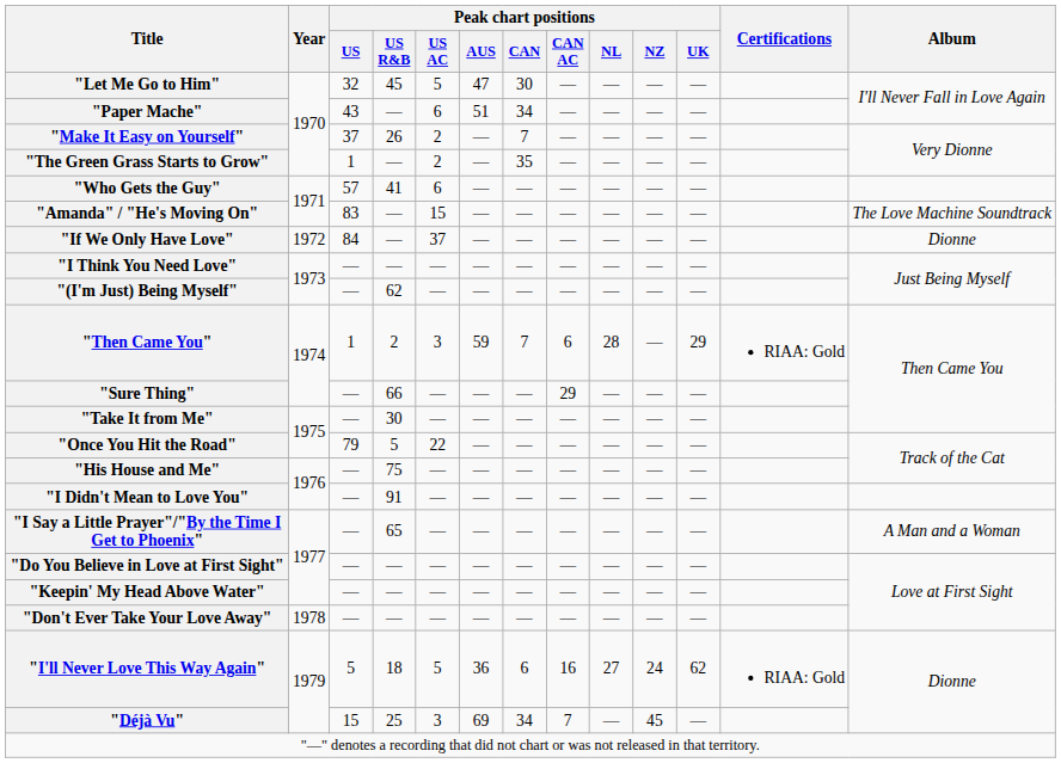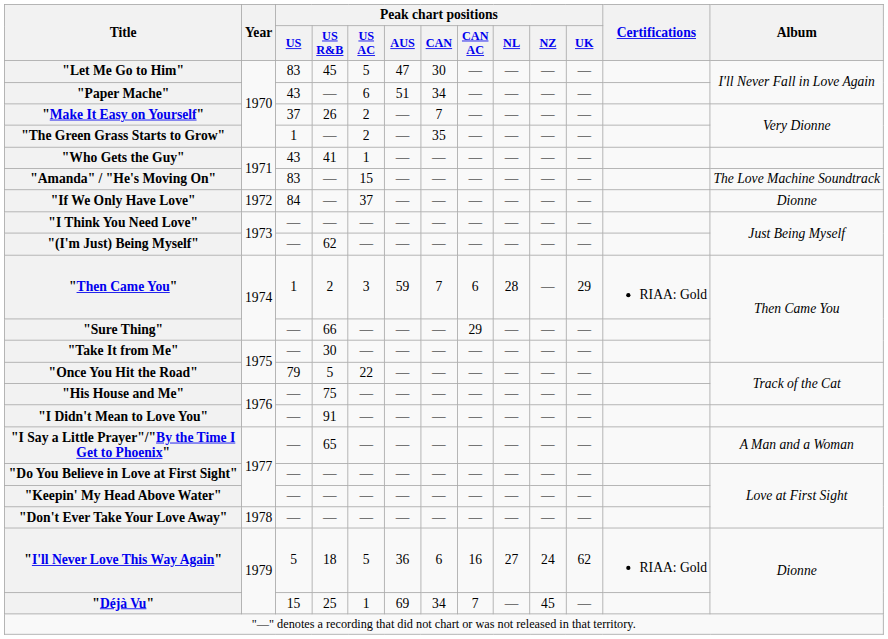 <table class="wikitable plainrowheaders" style="text-align:center;" border="1">
 <tr>
 <th scope="col" rowspan="2" style="width:17em;">Title</th>
 <th scope="col" rowspan="2">Year</th>
 <th scope="col" colspan="9">Peak chart positions</th>
 <th scope="col" rowspan="2"><a href='#'>Certifications</a></th>
 <th scope="col" rowspan="2">Album</th>
 </tr>
 <tr>
 <th scope="col" style="width:2.5em;font-size:90%;"><a href='#'>US</a><br></th>
 <th scope="col" style="width:2.5em;font-size:90%;"><a href='#'>US<br>R&B</a><br></th>
 <th scope="col" style="width:2.5em;font-size:90%;"><a href='#'>US<br>AC</a><br></th>
 <th scope="col" style="width:2.5em;font-size:90%;"><a href='#'>AUS</a><br></th>
 <th scope="col" style="width:2.5em;font-size:90%;"><a href='#'>CAN</a><br></th>
 <th scope="col" style="width:2.5em;font-size:90%;"><a href='#'>CAN<br>AC</a><br></th>
 <th scope="col" style="width:2.5em;font-size:90%;"><a href='#'>NL</a><br></th>
 <th scope="col" style="width:2.5em;font-size:90%;"><a href='#'>NZ</a><br></th>
 <th scope="col" style="width:2.5em;font-size:90%;"><a href='#'>UK</a><br></th>
 </tr>
 <tr>
 <th scope="row">"Let Me Go to Him"</th>
 <td rowspan="4">1970</td>
-<td>32</td>
+<td>83</td>
 <td>45</td>
 <td>5</td>
 <td>47</td>
 <td>30</td>
 <td>—</td>
 <td>—</td>
 <td>—</td>
 <td>—</td>
 <td></td>
 <td rowspan="2"><em>I'll Never Fall in Love Again</em></td>
 </tr>
 <tr>
 <th scope="row">"Paper Mache"</th>
 <td>43</td>
 <td>—</td>
 <td>6</td>
 <td>51</td>
 <td>34</td>
 <td>—</td>
 <td>—</td>
 <td>—</td>
 <td>—</td>
 <td></td>
 </tr>
 <tr>
 <th scope="row">"<a href='#'>Make It Easy on Yourself</a>"</th>
 <td>37</td>
 <td>26</td>
 <td>2</td>
 <td>—</td>
 <td>7</td>
 <td>—</td>
 <td>—</td>
 <td>—</td>
 <td>—</td>
 <td></td>
 <td rowspan="2"><em>Very Dionne</em></td>
 </tr>
 <tr>
 <th scope="row">"The Green Grass Starts to Grow"</th>
 <td>1</td>
 <td>—</td>
 <td>2</td>
 <td>—</td>
 <td>35</td>
 <td>—</td>
 <td>—</td>
 <td>—</td>
 <td>—</td>
 <td></td>
 </tr>
 <tr>
 <th scope="row">"Who Gets the Guy"</th>
 <td rowspan="2">1971</td>
-<td>57</td>
+<td>43</td>
 <td>41</td>
-<td>6</td>
+<td>1</td>
 <td>—</td>
 <td>—</td>
 <td>—</td>
 <td>—</td>
 <td>—</td>
 <td>—</td>
 <td></td>
 <td></td>
 </tr>
 <tr>
 <th scope="row">"Amanda" / "He's Moving On"</th>
 <td>83</td>
 <td>—</td>
 <td>15</td>
 <td>—</td>
 <td>—</td>
 <td>—</td>
 <td>—</td>
 <td>—</td>
 <td>—</td>
 <td></td>
 <td><em>The Love Machine Soundtrack </em></td>
 </tr>
 <tr>
 <th scope="row">"If We Only Have Love"</th>
 <td>1972</td>
 <td>84</td>
 <td>—</td>
 <td>37</td>
 <td>—</td>
 <td>—</td>
 <td>—</td>
 <td>—</td>
 <td>—</td>
 <td>—</td>
 <td></td>
 <td><em>Dionne</em></td>
 </tr>
 <tr>
 <th scope="row">"I Think You Need Love"</th>
 <td rowspan="2">1973</td>
 <td>—</td>
 <td>—</td>
 <td>—</td>
 <td>—</td>
 <td>—</td>
 <td>—</td>
 <td>—</td>
 <td>—</td>
 <td>—</td>
 <td></td>
 <td rowspan="2"><em>Just Being Myself</em></td>
 </tr>
 <tr>
 <th scope="row">"(I'm Just) Being Myself"</th>
 <td>—</td>
 <td>62</td>
 <td>—</td>
 <td>—</td>
 <td>—</td>
 <td>—</td>
 <td>—</td>
 <td>—</td>
 <td>—</td>
 <td></td>
 </tr>
 <tr>
 <th scope="row">"<a href='#'>Then Came You</a>" </th>
 <td rowspan="2">1974</td>
 <td>1</td>
 <td>2</td>
 <td>3</td>
 <td>59</td>
 <td>7</td>
 <td>6</td>
 <td>28</td>
 <td>—</td>
 <td>29</td>
 <td><br><ul><li>RIAA: Gold</li></ul></td>
 <td rowspan="3"><em>Then Came You</em></td>
 </tr>
 <tr>
 <th scope="row">"Sure Thing"</th>
 <td>—</td>
 <td>66</td>
 <td>—</td>
 <td>—</td>
 <td>—</td>
 <td>29</td>
 <td>—</td>
 <td>—</td>
 <td>—</td>
 <td></td>
 </tr>
 <tr>
 <th scope="row">"Take It from Me"</th>
 <td rowspan="2">1975</td>
 <td>—</td>
 <td>30</td>
 <td>—</td>
 <td>—</td>
 <td>—</td>
 <td>—</td>
 <td>—</td>
 <td>—</td>
 <td>—</td>
 <td></td>
 </tr>
 <tr>
 <th scope="row">"Once You Hit the Road"</th>
 <td>79</td>
 <td>5</td>
 <td>22</td>
 <td>—</td>
 <td>—</td>
 <td>—</td>
 <td>—</td>
 <td>—</td>
 <td>—</td>
 <td></td>
 <td rowspan="2"><em>Track of the Cat</em></td>
 </tr>
 <tr>
 <th scope="row">"His House and Me"</th>
 <td rowspan="2">1976</td>
 <td>—</td>
 <td>75</td>
 <td>—</td>
 <td>—</td>
 <td>—</td>
 <td>—</td>
 <td>—</td>
 <td>—</td>
 <td>—</td>
 <td></td>
 </tr>
 <tr>
 <th scope="row">"I Didn't Mean to Love You"</th>
 <td>—</td>
 <td>91</td>
 <td>—</td>
 <td>—</td>
 <td>—</td>
 <td>—</td>
 <td>—</td>
 <td>—</td>
 <td>—</td>
 <td></td>
 <td></td>
 </tr>
 <tr>
 <th scope="row">"I Say a Little Prayer"/"<a href='#'>By the Time I Get to Phoenix</a>" </th>
 <td rowspan="3">1977</td>
 <td>—</td>
 <td>65</td>
 <td>—</td>
 <td>—</td>
 <td>—</td>
 <td>—</td>
 <td>—</td>
 <td>—</td>
 <td>—</td>
 <td></td>
 <td><em>A Man and a Woman</em></td>
 </tr>
 <tr>
 <th scope="row">"Do You Believe in Love at First Sight"</th>
 <td>—</td>
 <td>—</td>
 <td>—</td>
 <td>—</td>
 <td>—</td>
 <td>—</td>
 <td>—</td>
 <td>—</td>
 <td>—</td>
 <td></td>
 <td rowspan="3"><em>Love at First Sight</em></td>
 </tr>
 <tr>
 <th scope="row">"Keepin' My Head Above Water"</th>
 <td>—</td>
 <td>—</td>
 <td>—</td>
 <td>—</td>
 <td>—</td>
 <td>—</td>
 <td>—</td>
 <td>—</td>
 <td>—</td>
 <td></td>
 </tr>
 <tr>
 <th scope="row">"Don't Ever Take Your Love Away"</th>
 <td>1978</td>
 <td>—</td>
 <td>—</td>
 <td>—</td>
 <td>—</td>
 <td>—</td>
 <td>—</td>
 <td>—</td>
 <td>—</td>
 <td>—</td>
 <td></td>
 </tr>
 <tr>
 <th scope="row">"<a href='#'>I'll Never Love This Way Again</a>"</th>
 <td rowspan="2">1979</td>
 <td>5</td>
 <td>18</td>
 <td>5</td>
 <td>36</td>
 <td>6</td>
 <td>16</td>
 <td>27</td>
 <td>24</td>
 <td>62</td>
 <td><br><ul><li>RIAA: Gold</li></ul></td>
 <td rowspan="2"><em>Dionne</em></td>
 </tr>
 <tr>
 <th scope="row">"<a href='#'>Déjà Vu</a>"</th>
 <td>15</td>
 <td>25</td>
-<td>3</td>
+<td>1</td>
 <td>69</td>
 <td>34</td>
 <td>7</td>
 <td>—</td>
 <td>45</td>
 <td>—</td>
 <td></td>
 </tr>
 <tr>
 <td colspan="13" style="font-size:90%">"—" denotes a recording that did not chart or was not released in that territory.</td>
 </tr>
 </table>
